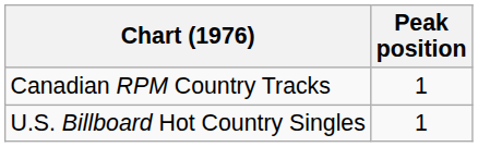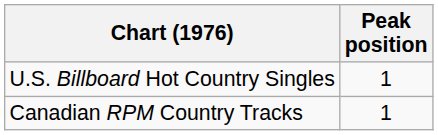 <table class="wikitable sortable">
 <tr>
 <th align="left">Chart (1976)</th>
 <th align="center">Peak<br>position</th>
 </tr>
 <tr>
+<td align="left">U.S. <em>Billboard</em> Hot Country Singles</td>
+<td align="center">1</td>
+</tr>
+<tr>
 <td align="left">Canadian <em>RPM</em> Country Tracks</td>
 <td align="center">1</td>
 </tr>
-<tr>
-<td align="left">U.S. <em>Billboard</em> Hot Country Singles</td>
-<td align="center">1</td>
-</tr>
 </table>
